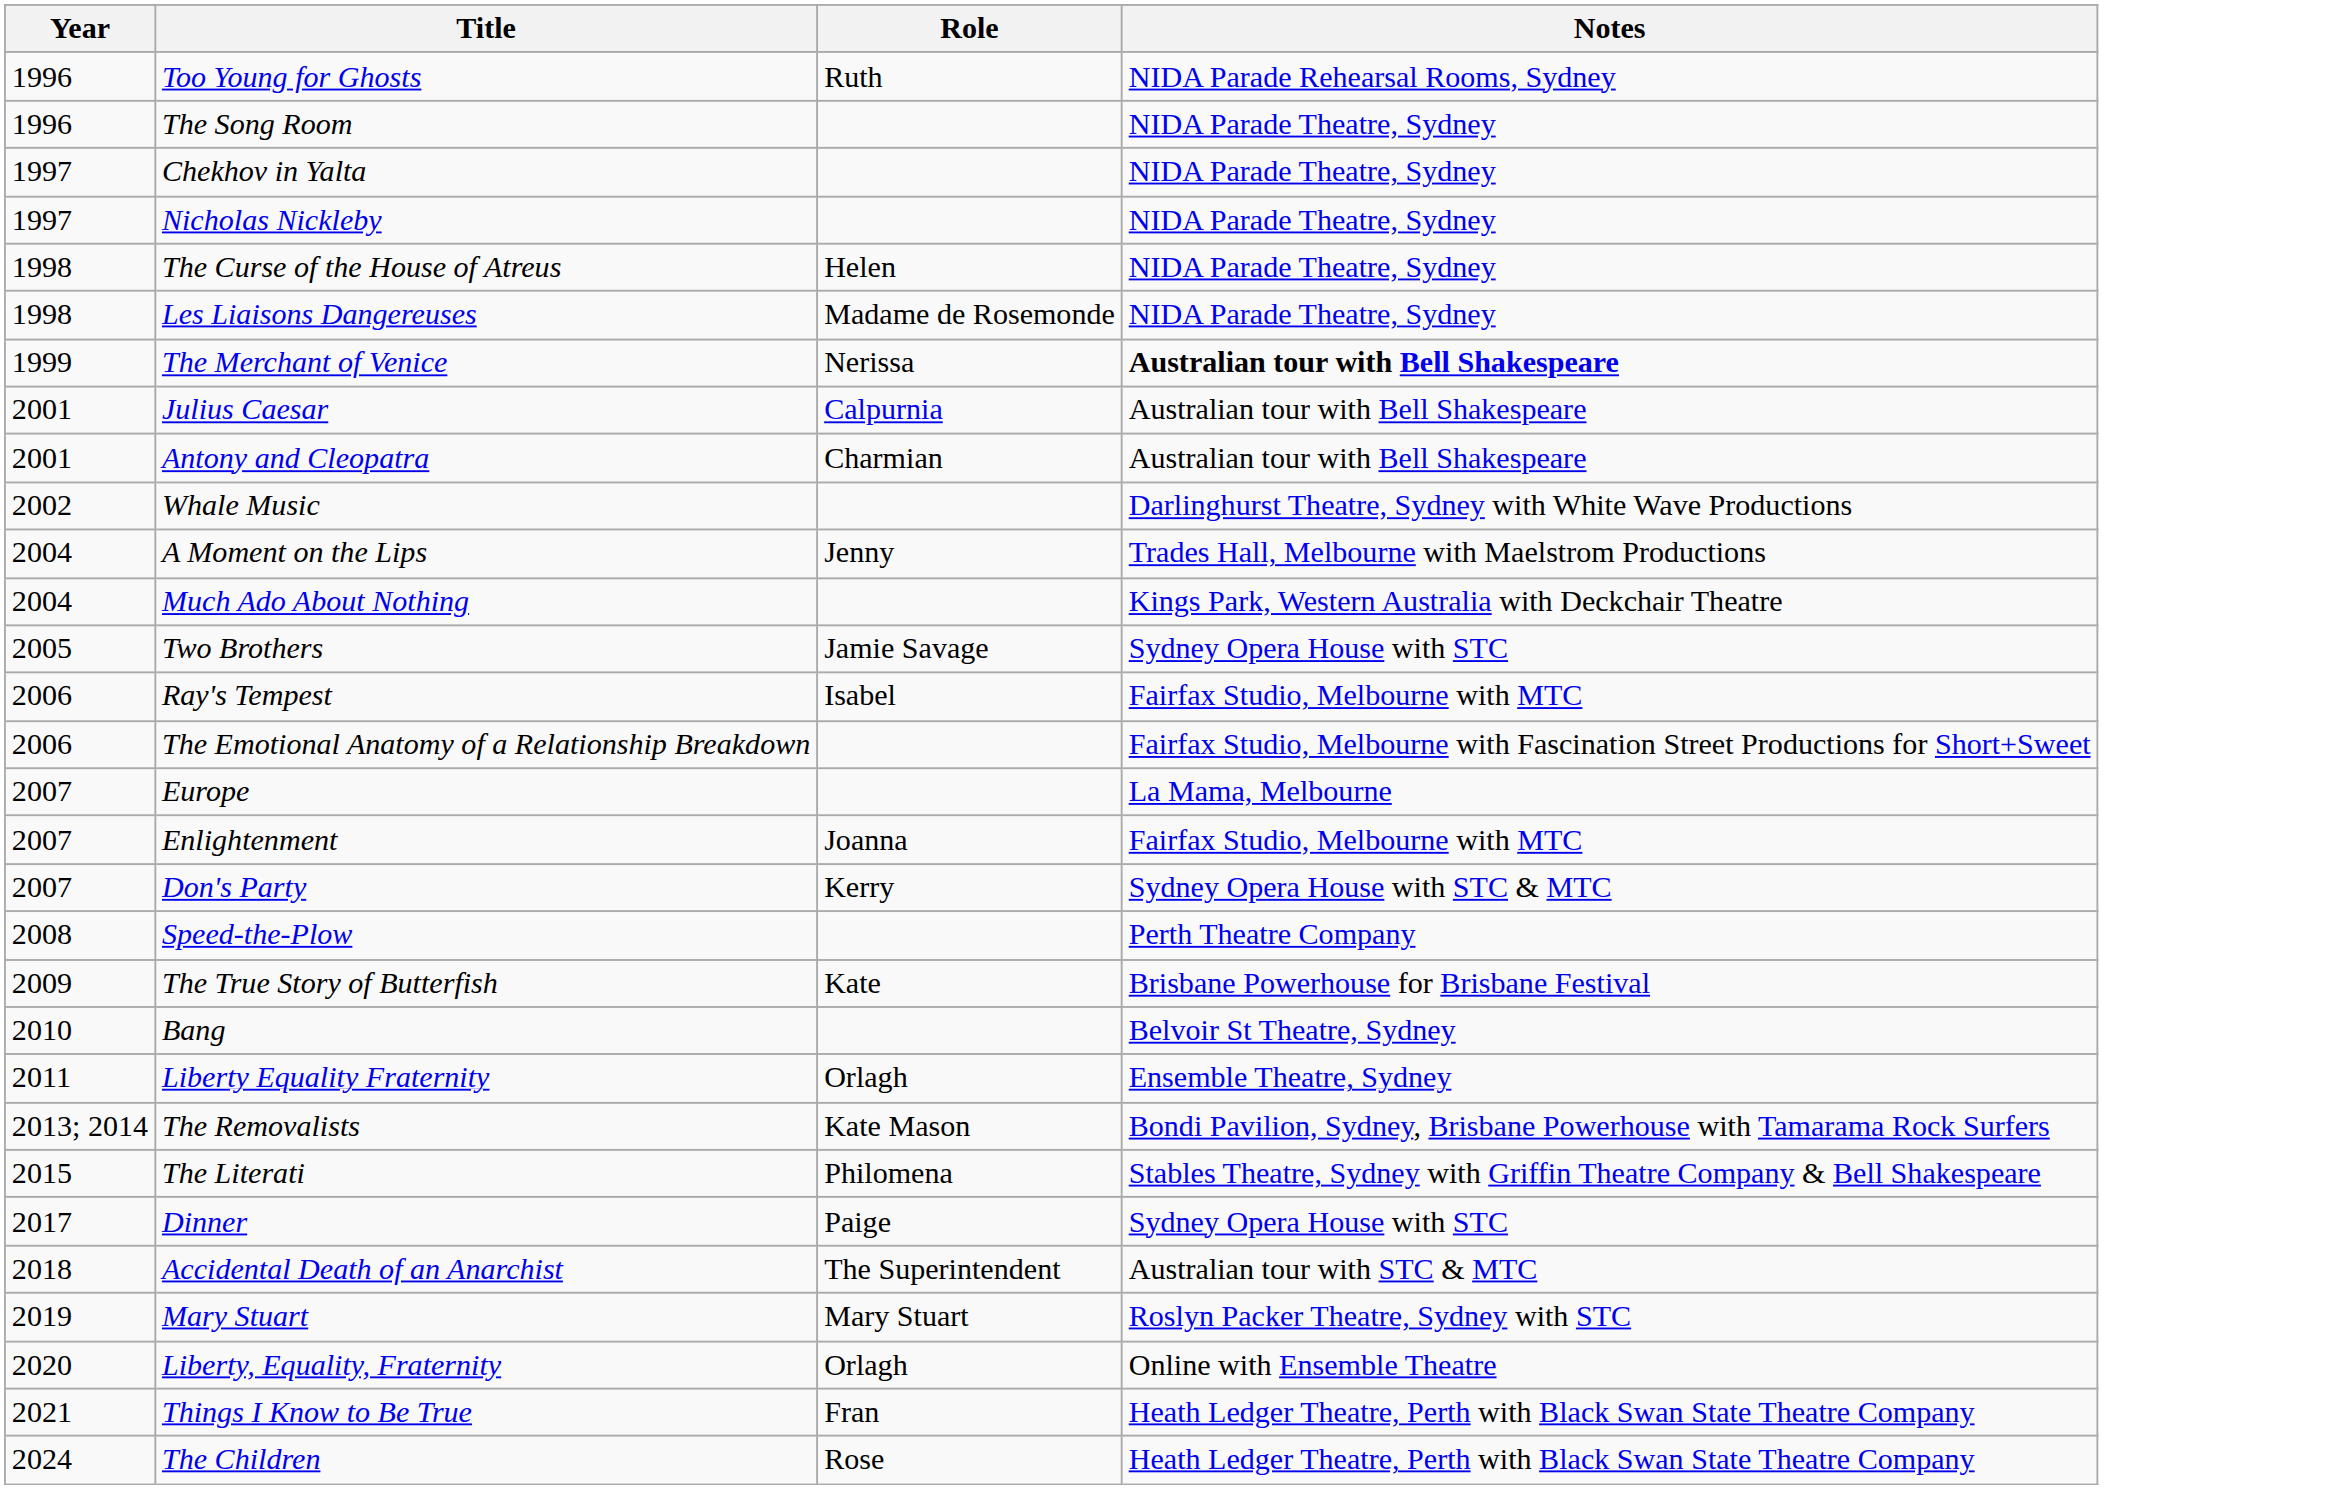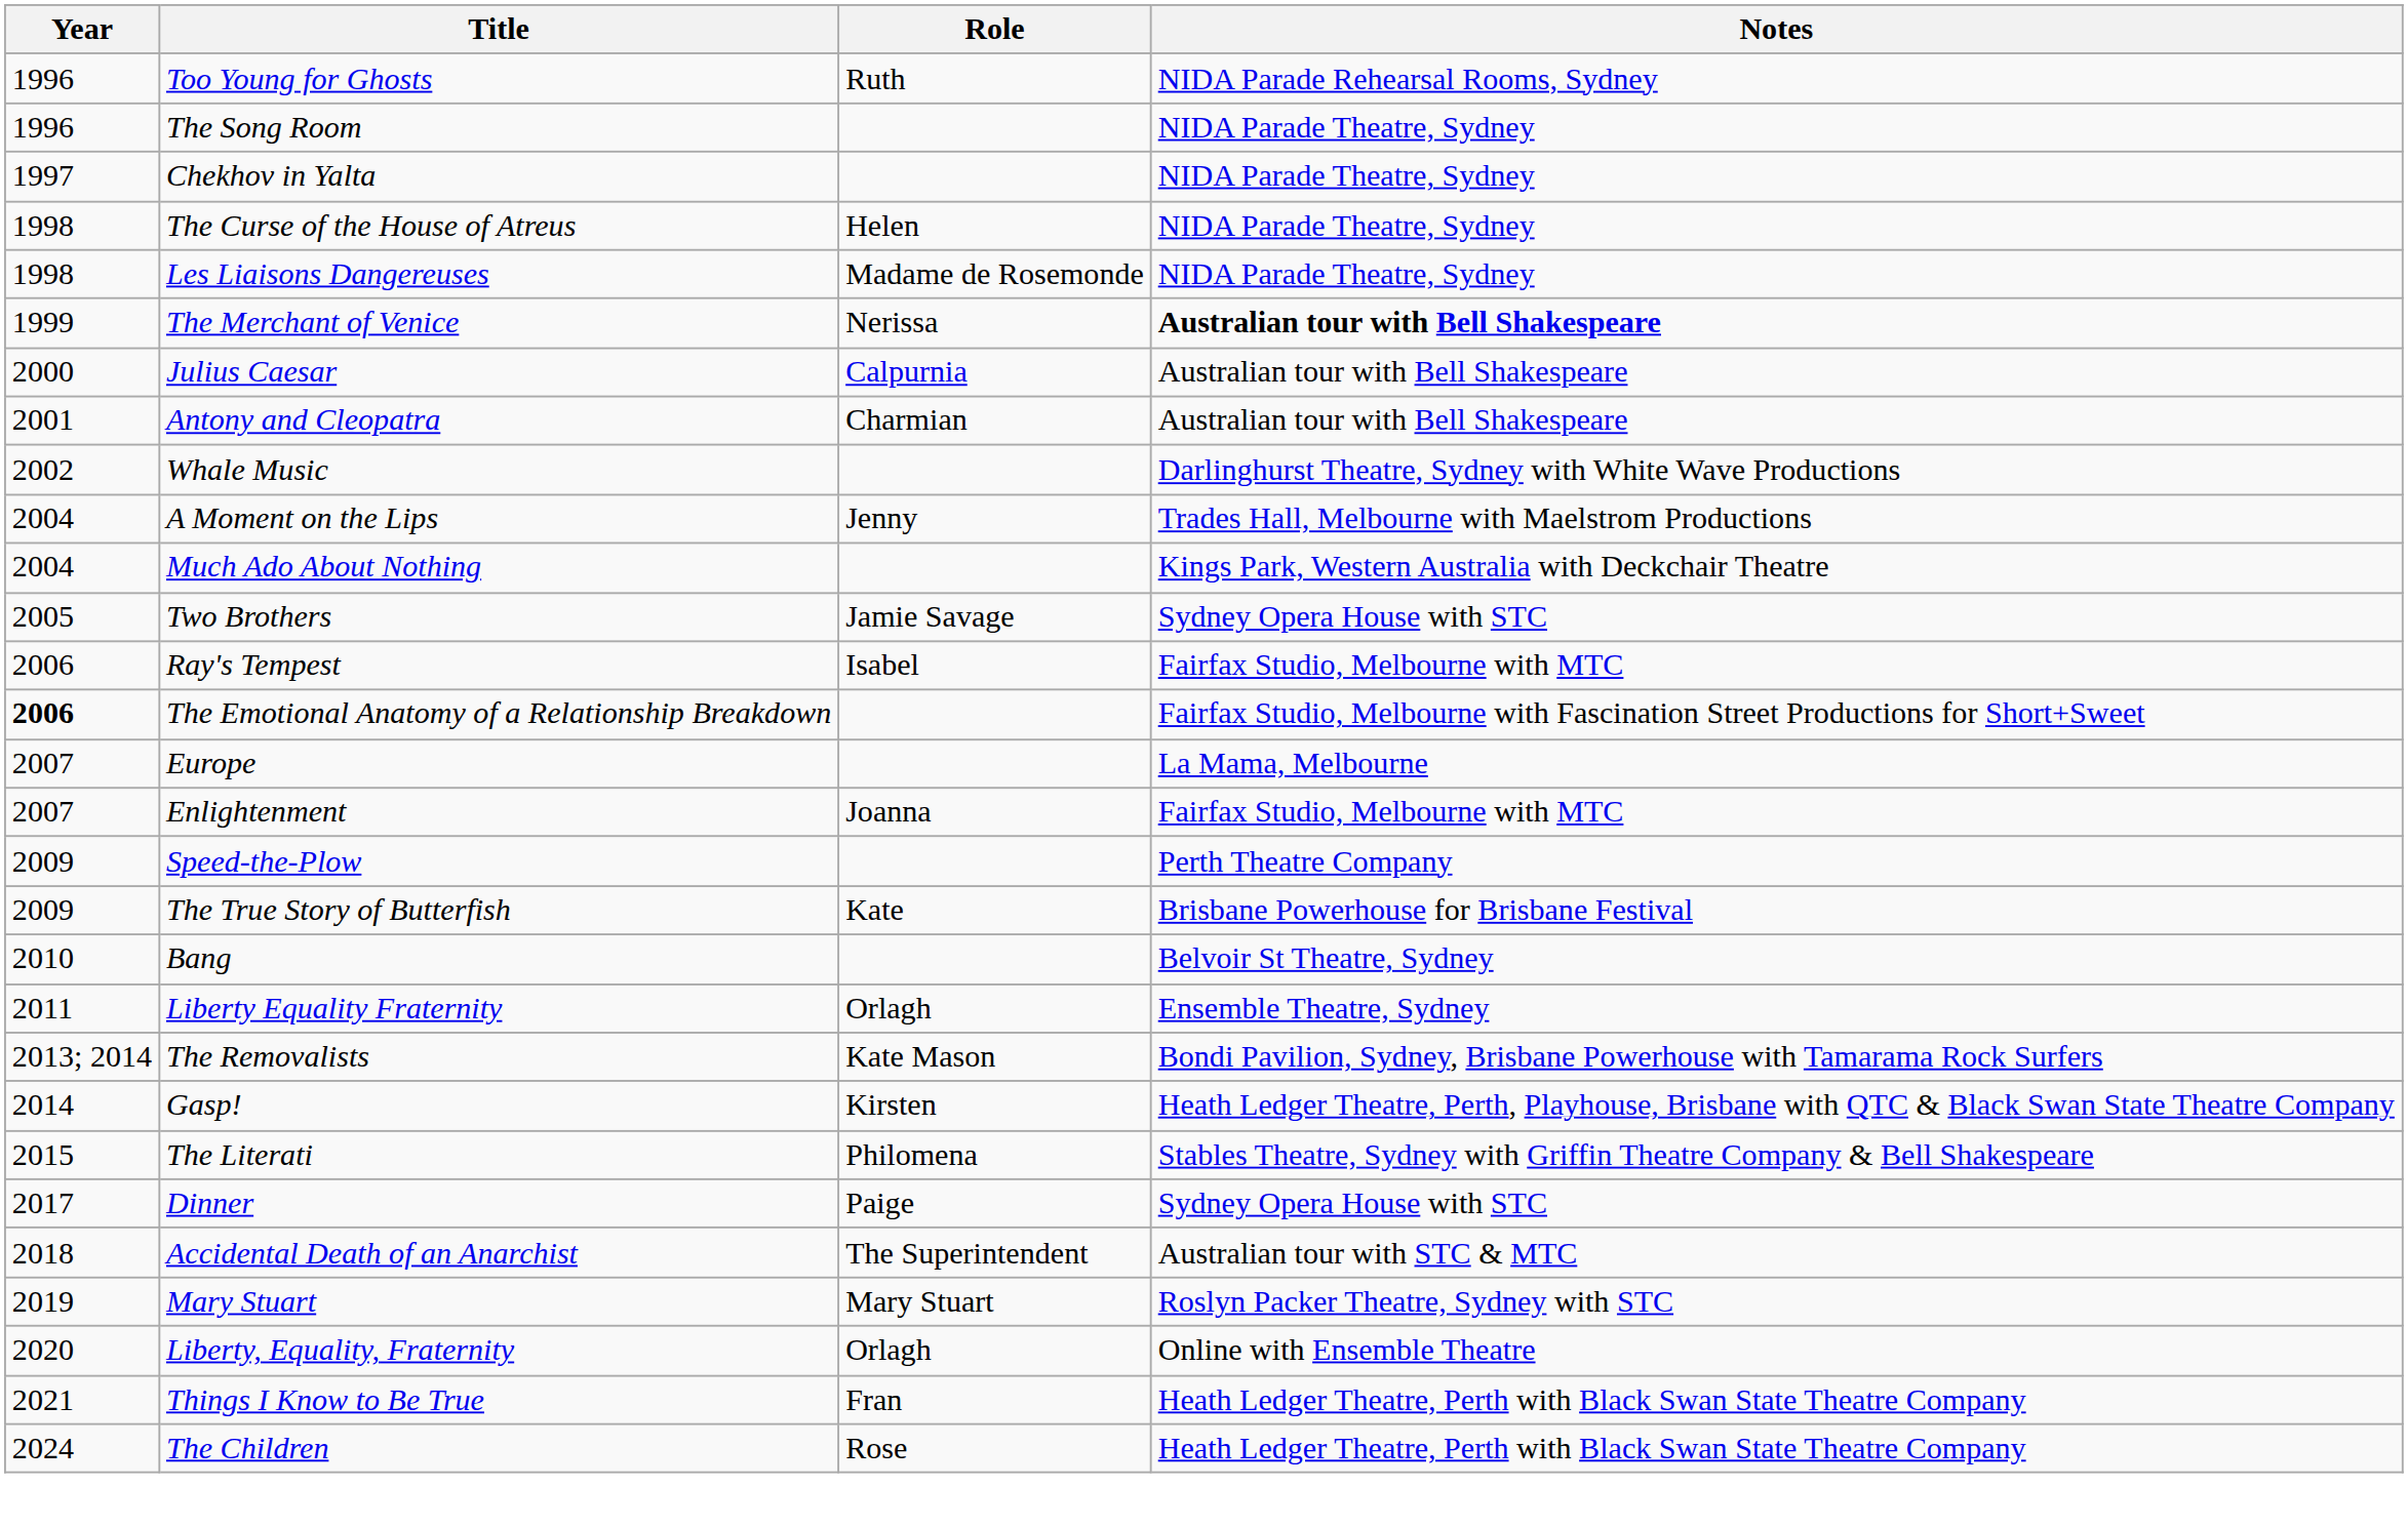 <table class="wikitable sortable">
 <tr>
 <th>Year</th>
 <th>Title</th>
 <th>Role</th>
 <th class="unsortable">Notes</th>
 </tr>
 <tr>
 <td>1996</td>
 <td><em><a href='#'>Too Young for Ghosts</a></em></td>
 <td>Ruth</td>
 <td><a href='#'>NIDA Parade Rehearsal Rooms, Sydney</a></td>
 </tr>
 <tr>
 <td>1996</td>
 <td><em>The Song Room</em></td>
 <td></td>
 <td><a href='#'>NIDA Parade Theatre, Sydney</a></td>
 </tr>
 <tr>
 <td>1997</td>
 <td><em>Chekhov in Yalta</em></td>
 <td></td>
 <td><a href='#'>NIDA Parade Theatre, Sydney</a></td>
 </tr>
 <tr>
-<td>1997</td>
-<td><em><a href='#'>Nicholas Nickleby</a></em></td>
-<td></td>
-<td><a href='#'>NIDA Parade Theatre, Sydney</a></td>
-</tr>
-<tr>
 <td>1998</td>
 <td><em>The Curse of the House of Atreus</em></td>
 <td>Helen</td>
 <td><a href='#'>NIDA Parade Theatre, Sydney</a></td>
 </tr>
 <tr>
 <td>1998</td>
 <td><em><a href='#'>Les Liaisons Dangereuses</a></em></td>
 <td>Madame de Rosemonde</td>
 <td><a href='#'>NIDA Parade Theatre, Sydney</a></td>
 </tr>
 <tr>
 <td>1999</td>
 <td><em><a href='#'>The Merchant of Venice</a></em></td>
 <td>Nerissa</td>
 <td><strong>Australian tour with <a href='#'>Bell Shakespeare</a></strong></td>
 </tr>
 <tr>
-<td>2001</td>
+<td>2000</td>
 <td><em><a href='#'>Julius Caesar</a></em></td>
 <td><a href='#'>Calpurnia</a></td>
 <td>Australian tour with <a href='#'>Bell Shakespeare</a></td>
 </tr>
 <tr>
 <td>2001</td>
 <td><em><a href='#'>Antony and Cleopatra</a></em></td>
 <td>Charmian</td>
 <td>Australian tour with <a href='#'>Bell Shakespeare</a></td>
 </tr>
 <tr>
 <td>2002</td>
 <td><em>Whale Music</em></td>
 <td></td>
 <td><a href='#'>Darlinghurst Theatre, Sydney</a> with White Wave Productions</td>
 </tr>
 <tr>
 <td>2004</td>
 <td><em>A Moment on the Lips</em></td>
 <td>Jenny</td>
 <td><a href='#'>Trades Hall, Melbourne</a> with Maelstrom Productions</td>
 </tr>
 <tr>
 <td>2004</td>
 <td><em><a href='#'>Much Ado About Nothing</a></em></td>
 <td></td>
 <td><a href='#'>Kings Park, Western Australia</a> with Deckchair Theatre</td>
 </tr>
 <tr>
 <td>2005</td>
 <td><em>Two Brothers</em></td>
 <td>Jamie Savage</td>
 <td><a href='#'>Sydney Opera House</a> with <a href='#'>STC</a></td>
 </tr>
 <tr>
 <td>2006</td>
 <td><em>Ray's Tempest</em></td>
 <td>Isabel</td>
 <td><a href='#'>Fairfax Studio, Melbourne</a> with <a href='#'>MTC</a></td>
 </tr>
 <tr>
-<td>2006</td>
+<td><strong>2006</strong></td>
 <td><em>The Emotional Anatomy of a Relationship Breakdown</em></td>
 <td></td>
 <td><a href='#'>Fairfax Studio, Melbourne</a> with Fascination Street Productions for <a href='#'>Short+Sweet</a></td>
 </tr>
 <tr>
 <td>2007</td>
 <td><em>Europe</em></td>
 <td></td>
 <td><a href='#'>La Mama, Melbourne</a></td>
 </tr>
 <tr>
 <td>2007</td>
 <td><em>Enlightenment</em></td>
 <td>Joanna</td>
 <td><a href='#'>Fairfax Studio, Melbourne</a> with <a href='#'>MTC</a></td>
 </tr>
 <tr>
-<td>2007</td>
-<td><em><a href='#'>Don's Party</a></em></td>
-<td>Kerry</td>
-<td><a href='#'>Sydney Opera House</a> with <a href='#'>STC</a> & <a href='#'>MTC</a></td>
-</tr>
-<tr>
-<td>2008</td>
+<td>2009</td>
 <td><em><a href='#'>Speed-the-Plow</a></em></td>
 <td></td>
 <td><a href='#'>Perth Theatre Company</a></td>
 </tr>
 <tr>
 <td>2009</td>
 <td><em>The True Story of Butterfish</em></td>
 <td>Kate</td>
 <td><a href='#'>Brisbane Powerhouse</a> for <a href='#'>Brisbane Festival</a></td>
 </tr>
 <tr>
 <td>2010</td>
 <td><em>Bang</em></td>
 <td></td>
 <td><a href='#'>Belvoir St Theatre, Sydney</a></td>
 </tr>
 <tr>
 <td>2011</td>
 <td><em><a href='#'>Liberty Equality Fraternity</a></em></td>
 <td>Orlagh</td>
 <td><a href='#'>Ensemble Theatre, Sydney</a></td>
 </tr>
 <tr>
 <td>2013; 2014</td>
 <td><em>The Removalists</em></td>
 <td>Kate Mason</td>
 <td><a href='#'>Bondi Pavilion, Sydney</a>, <a href='#'>Brisbane Powerhouse</a> with <a href='#'>Tamarama Rock Surfers</a></td>
+</tr>
+<tr>
+<td>2014</td>
+<td><em>Gasp!</em></td>
+<td>Kirsten</td>
+<td><a href='#'>Heath Ledger Theatre, Perth</a>, <a href='#'>Playhouse, Brisbane</a> with <a href='#'>QTC</a> & <a href='#'>Black Swan State Theatre Company</a></td>
 </tr>
 <tr>
 <td>2015</td>
 <td><em>The Literati</em></td>
 <td>Philomena</td>
 <td><a href='#'>Stables Theatre, Sydney</a> with <a href='#'>Griffin Theatre Company</a> & <a href='#'>Bell Shakespeare</a></td>
 </tr>
 <tr>
 <td>2017</td>
 <td><em><a href='#'>Dinner</a></em></td>
 <td>Paige</td>
 <td><a href='#'>Sydney Opera House</a> with <a href='#'>STC</a></td>
 </tr>
 <tr>
 <td>2018</td>
 <td><em><a href='#'>Accidental Death of an Anarchist</a></em></td>
 <td>The Superintendent</td>
 <td>Australian tour with <a href='#'>STC</a> & <a href='#'>MTC</a></td>
 </tr>
 <tr>
 <td>2019</td>
 <td><em><a href='#'>Mary Stuart</a></em></td>
 <td>Mary Stuart</td>
 <td><a href='#'>Roslyn Packer Theatre, Sydney</a> with <a href='#'>STC</a></td>
 </tr>
 <tr>
 <td>2020</td>
 <td><em><a href='#'>Liberty, Equality, Fraternity</a></em></td>
 <td>Orlagh</td>
 <td>Online with <a href='#'>Ensemble Theatre</a></td>
 </tr>
 <tr>
 <td>2021</td>
 <td><em><a href='#'>Things I Know to Be True</a></em></td>
 <td>Fran</td>
 <td><a href='#'>Heath Ledger Theatre, Perth</a> with <a href='#'>Black Swan State Theatre Company</a></td>
 </tr>
 <tr>
 <td>2024</td>
 <td><em><a href='#'>The Children</a></em></td>
 <td>Rose</td>
 <td><a href='#'>Heath Ledger Theatre, Perth</a> with <a href='#'>Black Swan State Theatre Company</a></td>
 </tr>
 </table>
